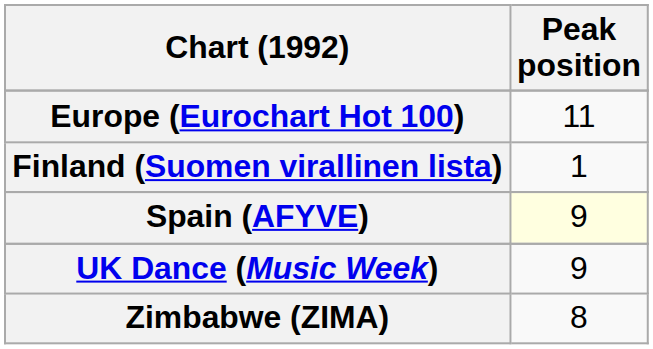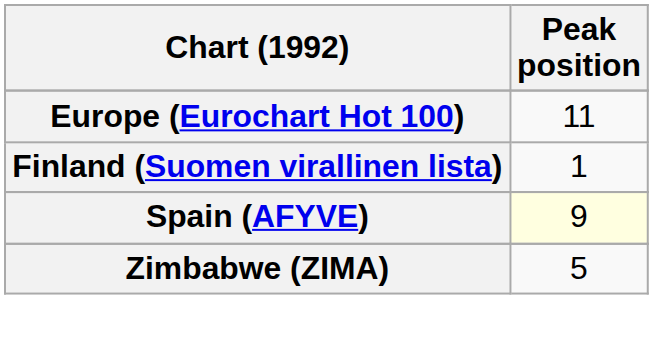 <table class="wikitable sortable plainrowheaders" style="text-align:center">
 <tr>
 <th>Chart (1992)</th>
 <th>Peak<br>position</th>
 </tr>
 <tr>
 </tr>
 <tr>
 </tr>
 <tr>
 </tr>
 <tr>
 </tr>
 <tr>
 <th scope="row">Europe (<a href='#'>Eurochart Hot 100</a>)</th>
 <td>11</td>
 </tr>
 <tr>
 <th scope="row">Finland (<a href='#'>Suomen virallinen lista</a>)</th>
 <td>1</td>
 </tr>
 <tr>
 </tr>
 <tr>
 </tr>
 <tr>
 </tr>
 <tr>
 </tr>
 <tr>
 <th scope="row">Spain (<a href='#'>AFYVE</a>)</th>
 <td style="background: lightyellow;">9</td>
 </tr>
 <tr>
 </tr>
 <tr>
 </tr>
 <tr>
-<th scope="row"><a href='#'>UK Dance</a> (<em><a href='#'>Music Week</a></em>)</th>
-<td>9</td>
-</tr>
-<tr>
 <th scope="row">Zimbabwe (ZIMA)</th>
-<td>8</td>
+<td>5</td>
 </tr>
 </table>
